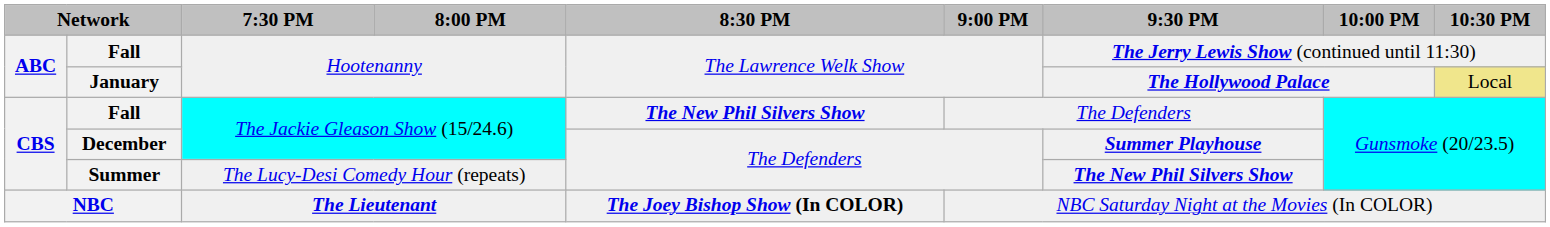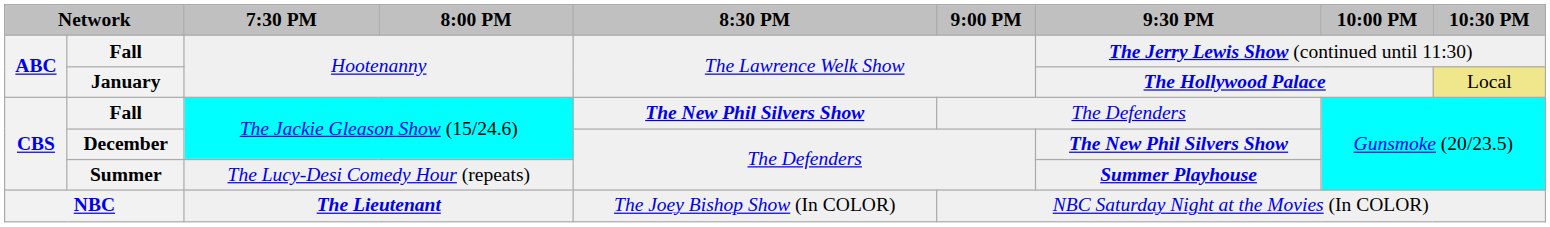 <table class="wikitable" style="width:100%;margin-right:0;text-align:center">
 <tr>
 <th colspan="2" style="background-color:#C0C0C0;text-align:center">Network</th>
 <th style="background-color:#C0C0C0;text-align:center">7:30 PM</th>
 <th style="background-color:#C0C0C0;text-align:center">8:00 PM</th>
 <th style="background-color:#C0C0C0;text-align:center">8:30 PM</th>
 <th style="background-color:#C0C0C0;text-align:center">9:00 PM</th>
 <th style="background-color:#C0C0C0;text-align:center">9:30 PM</th>
 <th style="background-color:#C0C0C0;text-align:center">10:00 PM</th>
 <th style="background-color:#C0C0C0;text-align:center">10:30 PM</th>
 </tr>
 <tr>
 <th rowspan="2" bgcolor="#C0C0C0"><a href='#'>ABC</a></th>
 <th>Fall</th>
 <td colspan="2" rowspan="2" bgcolor="#F0F0F0"><em><a href='#'>Hootenanny</a></em></td>
 <td colspan="2" rowspan="2" bgcolor="#F0F0F0"><em><a href='#'>The Lawrence Welk Show</a></em></td>
 <td bgcolor="#F0F0F0" colspan="3"><strong><em><a href='#'>The Jerry Lewis Show</a></em></strong> (continued until 11:30)</td>
 </tr>
 <tr>
 <th>January</th>
 <td colspan="2" bgcolor="#F0F0F0"><strong><em><a href='#'>The Hollywood Palace</a></em></strong></td>
 <td style="background: khaki;">Local</td>
 </tr>
 <tr>
 <th rowspan="3" bgcolor="#C0C0C0"><a href='#'>CBS</a></th>
 <th>Fall</th>
 <td colspan="2" rowspan="2" bgcolor="#00FFFF"><em><a href='#'>The Jackie Gleason Show</a></em> (15/24.6)</td>
 <td bgcolor="#F0F0F0"><strong><em><a href='#'>The New Phil Silvers Show</a></em></strong></td>
 <td colspan="2" bgcolor="#F0F0F0"><em><a href='#'>The Defenders</a></em></td>
 <td colspan="2" rowspan="3" bgcolor="#00FFFF"><em><a href='#'>Gunsmoke</a></em> (20/23.5)</td>
 </tr>
 <tr>
 <th>December</th>
 <td colspan="2" rowspan="2" bgcolor="#F0F0F0"><em><a href='#'>The Defenders</a></em></td>
-<td bgcolor="#F0F0F0"><strong><em><a href='#'>Summer Playhouse</a></em></strong></td>
+<td bgcolor="#F0F0F0"><strong><em><a href='#'>The New Phil Silvers Show</a></em></strong></td>
 </tr>
 <tr>
 <th>Summer</th>
 <td bgcolor="#F0F0F0" colspan="2"><em><a href='#'>The Lucy-Desi Comedy Hour</a></em> (repeats)</td>
-<td bgcolor="#F0F0F0"><strong><em><a href='#'>The New Phil Silvers Show</a></em></strong></td>
+<td bgcolor="#F0F0F0"><strong><em><a href='#'>Summer Playhouse</a></em></strong></td>
 </tr>
 <tr>
 <th bgcolor="#C0C0C0" colspan="2"><a href='#'>NBC</a></th>
 <td bgcolor="#F0F0F0" colspan="2"><strong><em><a href='#'>The Lieutenant</a></em></strong></td>
-<td bgcolor="#F0F0F0"><strong><em><a href='#'>The Joey Bishop Show</a></em> (In <span>C</span><span>O</span><span>L</span><span>O</span><span>R</span>)</strong></td>
+<td bgcolor="#F0F0F0"><em><a href='#'>The Joey Bishop Show</a></em> (In <span>C</span><span>O</span><span>L</span><span>O</span><span>R</span>)</td>
 <td bgcolor="#F0F0F0" colspan="4"><em><a href='#'>NBC Saturday Night at the Movies</a></em> (In <span>C</span><span>O</span><span>L</span><span>O</span><span>R</span>)</td>
 </tr>
 </table>
